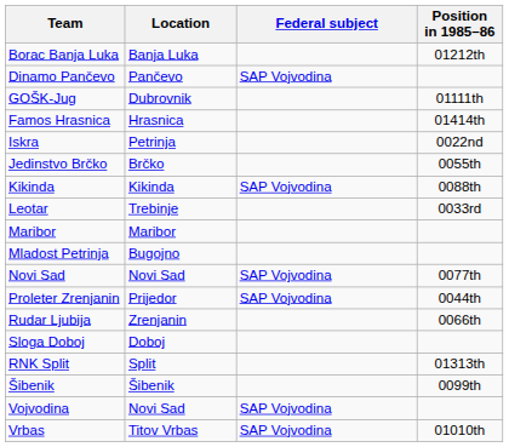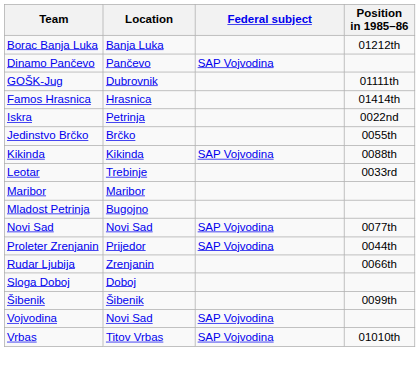 <table class="wikitable sortable" style="text-align:left">
 <tr>
 <th width="130">Team</th>
 <th width="120">Location</th>
 <th width="200"><a href='#'>Federal subject</a></th>
 <th width="90">Position<br>in 1985–86</th>
 </tr>
 <tr>
 <td><a href='#'>Borac Banja Luka</a></td>
 <td><a href='#'>Banja Luka</a></td>
 <td></td>
 <td style="text-align:center"><span>012</span>12th</td>
 </tr>
 <tr>
 <td><a href='#'>Dinamo Pančevo</a></td>
 <td><a href='#'>Pančevo</a></td>
 <td> <a href='#'>SAP Vojvodina</a></td>
 <td></td>
 </tr>
 <tr>
 <td><a href='#'>GOŠK-Jug</a></td>
 <td><a href='#'>Dubrovnik</a></td>
 <td></td>
 <td style="text-align:center"><span>011</span>11th</td>
 </tr>
 <tr>
 <td><a href='#'>Famos Hrasnica</a></td>
 <td><a href='#'>Hrasnica</a></td>
 <td></td>
 <td style="text-align:center"><span>014</span>14th</td>
 </tr>
 <tr>
 <td><a href='#'>Iskra</a></td>
 <td><a href='#'>Petrinja</a></td>
 <td></td>
 <td style="text-align:center"><span>002</span>2nd</td>
 </tr>
 <tr>
 <td><a href='#'>Jedinstvo Brčko</a></td>
 <td><a href='#'>Brčko</a></td>
 <td></td>
 <td style="text-align:center"><span>005</span>5th</td>
 </tr>
 <tr>
 <td><a href='#'>Kikinda</a></td>
 <td><a href='#'>Kikinda</a></td>
 <td> <a href='#'>SAP Vojvodina</a></td>
 <td style="text-align:center"><span>008</span>8th</td>
 </tr>
 <tr>
 <td><a href='#'>Leotar</a></td>
 <td><a href='#'>Trebinje</a></td>
 <td></td>
 <td style="text-align:center"><span>003</span>3rd</td>
 </tr>
 <tr>
 <td><a href='#'>Maribor</a></td>
 <td><a href='#'>Maribor</a></td>
 <td></td>
 <td></td>
 </tr>
 <tr>
 <td><a href='#'>Mladost Petrinja</a></td>
 <td><a href='#'>Bugojno</a></td>
 <td></td>
 <td></td>
 </tr>
 <tr>
 <td><a href='#'>Novi Sad</a></td>
 <td><a href='#'>Novi Sad</a></td>
 <td> <a href='#'>SAP Vojvodina</a></td>
 <td style="text-align:center"><span>007</span>7th</td>
 </tr>
 <tr>
 <td><a href='#'>Proleter Zrenjanin</a></td>
 <td><a href='#'>Prijedor</a></td>
 <td> <a href='#'>SAP Vojvodina</a></td>
 <td style="text-align:center"><span>004</span>4th</td>
 </tr>
 <tr>
 <td><a href='#'>Rudar Ljubija</a></td>
 <td><a href='#'>Zrenjanin</a></td>
 <td></td>
 <td style="text-align:center"><span>006</span>6th</td>
 </tr>
 <tr>
 <td><a href='#'>Sloga Doboj</a></td>
 <td><a href='#'>Doboj</a></td>
 <td></td>
 <td></td>
 </tr>
 <tr>
-<td><a href='#'>RNK Split</a></td>
-<td><a href='#'>Split</a></td>
-<td></td>
-<td style="text-align:center"><span>013</span>13th</td>
-</tr>
-<tr>
 <td><a href='#'>Šibenik</a></td>
 <td><a href='#'>Šibenik</a></td>
 <td></td>
 <td style="text-align:center"><span>009</span>9th</td>
 </tr>
 <tr>
 <td><a href='#'>Vojvodina</a></td>
 <td><a href='#'>Novi Sad</a></td>
 <td> <a href='#'>SAP Vojvodina</a></td>
 <td></td>
 </tr>
 <tr>
 <td><a href='#'>Vrbas</a></td>
 <td><a href='#'>Titov Vrbas</a></td>
 <td> <a href='#'>SAP Vojvodina</a></td>
 <td style="text-align:center"><span>010</span>10th</td>
 </tr>
 </table>
